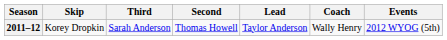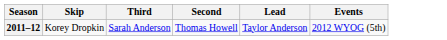 <table class="wikitable">
 <tr>
 <th scope="col">Season</th>
 <th scope="col">Skip</th>
 <th scope="col">Third</th>
 <th scope="col">Second</th>
 <th scope="col">Lead</th>
-<th scope="col">Coach</th>
 <th scope="col">Events</th>
 </tr>
 <tr>
 <th scope="row">2011–12</th>
 <td>Korey Dropkin</td>
 <td><a href='#'>Sarah Anderson</a></td>
 <td><a href='#'>Thomas Howell</a></td>
 <td><a href='#'>Taylor Anderson</a></td>
-<td>Wally Henry</td>
 <td><a href='#'>2012 WYOG</a> (5th)</td>
 </tr>
 </table>
